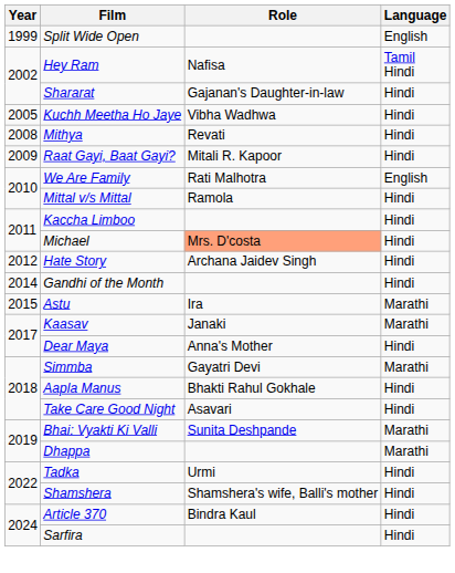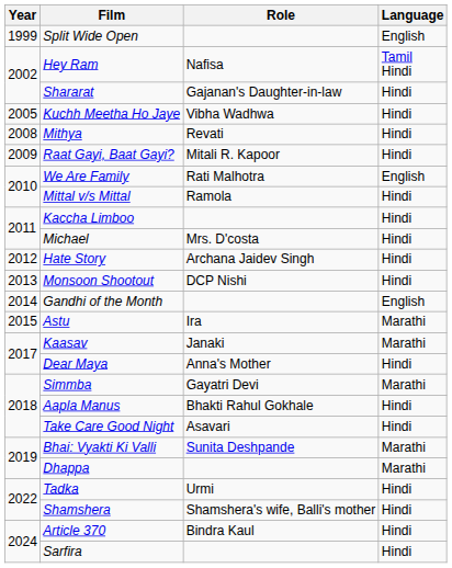 <table class="wikitable sortable">
 <tr>
 <th>Year</th>
 <th>Film</th>
 <th>Role</th>
 <th>Language</th>
 </tr>
 <tr>
 <td>1999</td>
 <td><em>Split Wide Open</em></td>
 <td></td>
 <td>English</td>
 </tr>
 <tr>
 <td rowspan="2">2002</td>
 <td><em><a href='#'>Hey Ram</a></em></td>
 <td>Nafisa</td>
 <td><a href='#'>Tamil</a><br>Hindi</td>
 </tr>
 <tr>
 <td><em><a href='#'>Shararat</a></em></td>
 <td>Gajanan's Daughter-in-law</td>
 <td>Hindi</td>
 </tr>
 <tr>
 <td>2005</td>
 <td><em><a href='#'>Kuchh Meetha Ho Jaye</a></em></td>
 <td>Vibha Wadhwa</td>
 <td>Hindi</td>
 </tr>
 <tr>
 <td>2008</td>
 <td><em><a href='#'>Mithya</a></em></td>
 <td>Revati</td>
 <td>Hindi</td>
 </tr>
 <tr>
 <td>2009</td>
 <td><em><a href='#'>Raat Gayi, Baat Gayi?</a></em></td>
 <td>Mitali R. Kapoor</td>
 <td>Hindi</td>
 </tr>
 <tr>
 <td rowspan="2">2010</td>
 <td><em><a href='#'>We Are Family</a></em></td>
 <td>Rati Malhotra</td>
 <td>English</td>
 </tr>
 <tr>
 <td><em><a href='#'>Mittal v/s Mittal</a></em></td>
 <td>Ramola</td>
 <td>Hindi</td>
 </tr>
 <tr>
 <td rowspan="2">2011</td>
 <td><em><a href='#'>Kaccha Limboo</a></em></td>
 <td></td>
 <td>Hindi</td>
 </tr>
 <tr>
 <td><em>Michael</em></td>
-<td style="background: lightsalmon;">Mrs. D'costa</td>
+<td>Mrs. D'costa</td>
 <td>Hindi</td>
 </tr>
 <tr>
 <td>2012</td>
 <td><em><a href='#'>Hate Story</a></em></td>
 <td>Archana Jaidev Singh</td>
 <td>Hindi</td>
 </tr>
 <tr>
+<td>2013</td>
+<td><em><a href='#'>Monsoon Shootout</a></em></td>
+<td>DCP Nishi</td>
+<td>Hindi</td>
+</tr>
+<tr>
 <td>2014</td>
 <td><em>Gandhi of the Month</em></td>
 <td></td>
-<td>Hindi</td>
+<td>English</td>
 </tr>
 <tr>
 <td>2015</td>
 <td><em><a href='#'>Astu</a></em></td>
 <td>Ira</td>
 <td>Marathi</td>
 </tr>
 <tr>
 <td rowspan="2">2017</td>
 <td><em><a href='#'>Kaasav</a></em></td>
 <td>Janaki</td>
 <td>Marathi</td>
 </tr>
 <tr>
 <td><em><a href='#'>Dear Maya</a></em></td>
 <td>Anna's Mother</td>
 <td>Hindi</td>
 </tr>
 <tr>
 <td rowspan="3">2018</td>
 <td><em><a href='#'>Simmba</a></em></td>
 <td>Gayatri Devi</td>
 <td>Marathi</td>
 </tr>
 <tr>
 <td><em><a href='#'>Aapla Manus</a></em></td>
 <td>Bhakti Rahul Gokhale</td>
 <td>Hindi</td>
 </tr>
 <tr>
 <td><em><a href='#'>Take Care Good Night</a></em></td>
 <td>Asavari</td>
 <td>Hindi</td>
 </tr>
 <tr>
 <td rowspan="2">2019</td>
 <td><em><a href='#'>Bhai: Vyakti Ki Valli</a></em></td>
 <td><a href='#'>Sunita Deshpande</a></td>
 <td>Marathi</td>
 </tr>
 <tr>
 <td><em><a href='#'>Dhappa</a></em></td>
 <td></td>
 <td>Marathi</td>
 </tr>
 <tr>
 <td rowspan="2">2022</td>
 <td><em><a href='#'>Tadka</a></em></td>
 <td>Urmi</td>
 <td>Hindi</td>
 </tr>
 <tr>
 <td><em><a href='#'>Shamshera</a></em></td>
 <td>Shamshera's wife, Balli's mother</td>
 <td>Hindi</td>
 </tr>
 <tr>
 <td rowspan="2">2024</td>
 <td><em><a href='#'>Article 370</a></em></td>
 <td>Bindra Kaul</td>
 <td>Hindi</td>
 </tr>
 <tr>
 <td><em>Sarfira</em></td>
 <td></td>
 <td>Hindi </td>
 </tr>
 </table>
